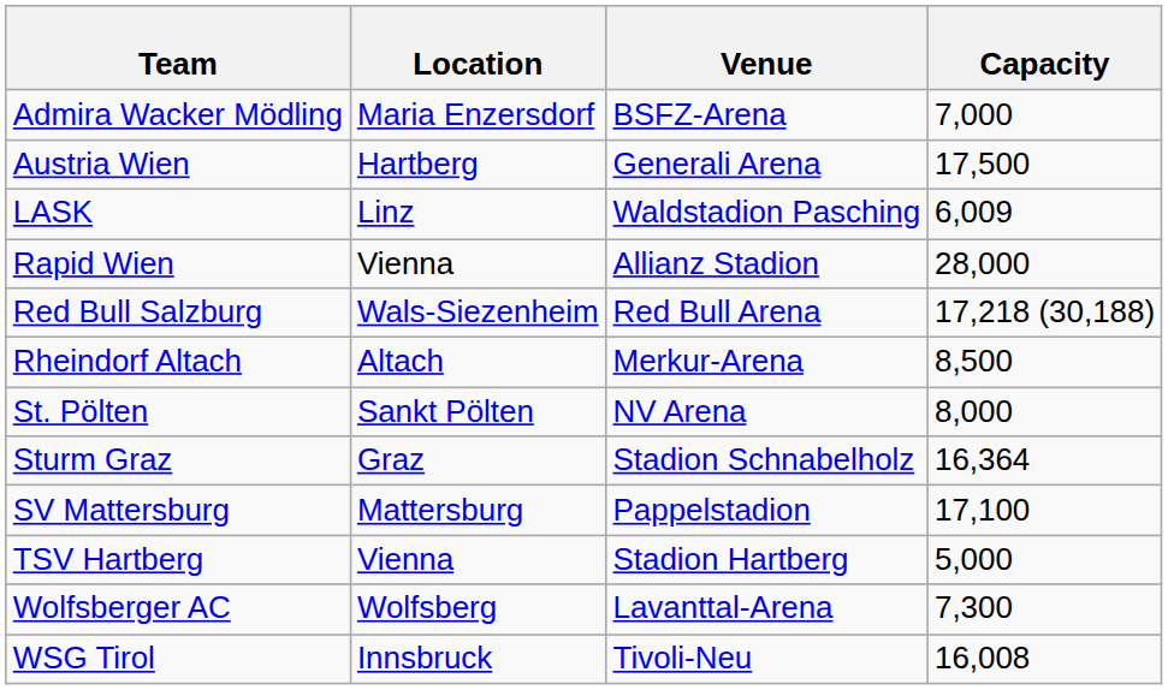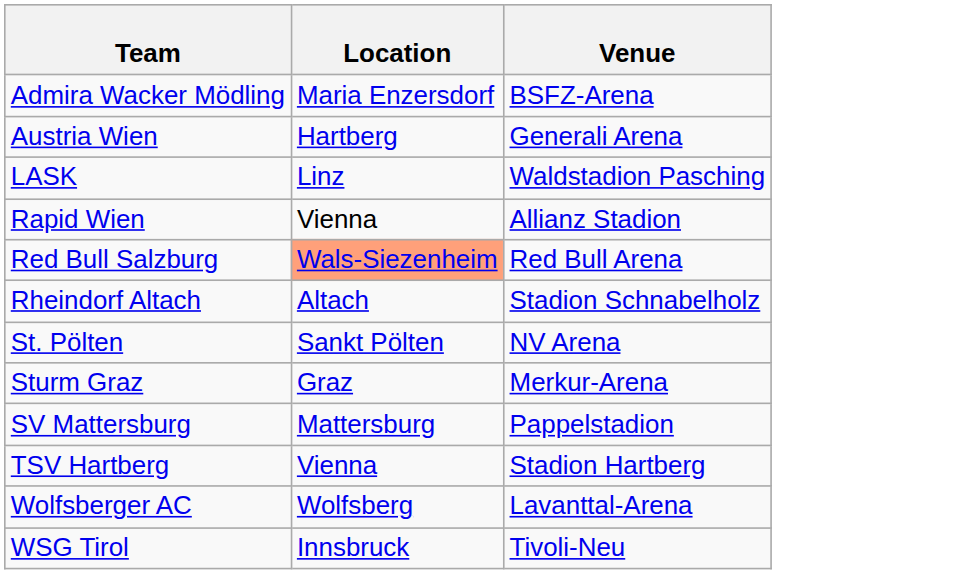 <table class="wikitable sortable">
 <tr>
 <th><br>Team</th>
 <th><br>Location</th>
 <th><br>Venue</th>
-<th><br>Capacity</th>
 </tr>
 <tr>
 <td><a href='#'>Admira Wacker Mödling</a></td>
 <td><a href='#'>Maria Enzersdorf</a></td>
 <td><a href='#'>BSFZ-Arena</a></td>
-<td>7,000</td>
 </tr>
 <tr>
 <td><a href='#'>Austria Wien</a></td>
 <td><a href='#'>Hartberg</a></td>
 <td><a href='#'>Generali Arena</a></td>
-<td>17,500</td>
 </tr>
 <tr>
 <td><a href='#'>LASK</a></td>
 <td><a href='#'>Linz</a></td>
 <td><a href='#'>Waldstadion Pasching</a></td>
-<td>6,009</td>
 </tr>
 <tr>
 <td><a href='#'>Rapid Wien</a></td>
 <td>Vienna</td>
 <td><a href='#'>Allianz Stadion</a></td>
-<td>28,000</td>
 </tr>
 <tr>
 <td><a href='#'>Red Bull Salzburg</a></td>
-<td><a href='#'>Wals-Siezenheim</a></td>
+<td style="background: lightsalmon;"><a href='#'>Wals-Siezenheim</a></td>
 <td><a href='#'>Red Bull Arena</a></td>
-<td>17,218 (30,188)</td>
 </tr>
 <tr>
 <td><a href='#'>Rheindorf Altach</a></td>
 <td><a href='#'>Altach</a></td>
-<td><a href='#'>Merkur-Arena</a></td>
-<td>8,500</td>
+<td><a href='#'>Stadion Schnabelholz</a></td>
 </tr>
 <tr>
 <td><a href='#'>St. Pölten</a></td>
 <td><a href='#'>Sankt Pölten</a></td>
 <td><a href='#'>NV Arena</a></td>
-<td>8,000</td>
 </tr>
 <tr>
 <td><a href='#'>Sturm Graz</a></td>
 <td><a href='#'>Graz</a></td>
-<td><a href='#'>Stadion Schnabelholz</a></td>
-<td>16,364</td>
+<td><a href='#'>Merkur-Arena</a></td>
 </tr>
 <tr>
 <td><a href='#'>SV Mattersburg</a></td>
 <td><a href='#'>Mattersburg</a></td>
 <td><a href='#'>Pappelstadion</a></td>
-<td>17,100</td>
 </tr>
 <tr>
 <td><a href='#'>TSV Hartberg</a></td>
 <td><a href='#'>Vienna</a></td>
 <td><a href='#'>Stadion Hartberg</a></td>
-<td>5,000</td>
 </tr>
 <tr>
 <td><a href='#'>Wolfsberger AC</a></td>
 <td><a href='#'>Wolfsberg</a></td>
 <td><a href='#'>Lavanttal-Arena</a></td>
-<td>7,300</td>
 </tr>
 <tr>
 <td><a href='#'>WSG Tirol</a></td>
 <td><a href='#'>Innsbruck</a></td>
 <td><a href='#'>Tivoli-Neu</a></td>
-<td>16,008</td>
 </tr>
 </table>
